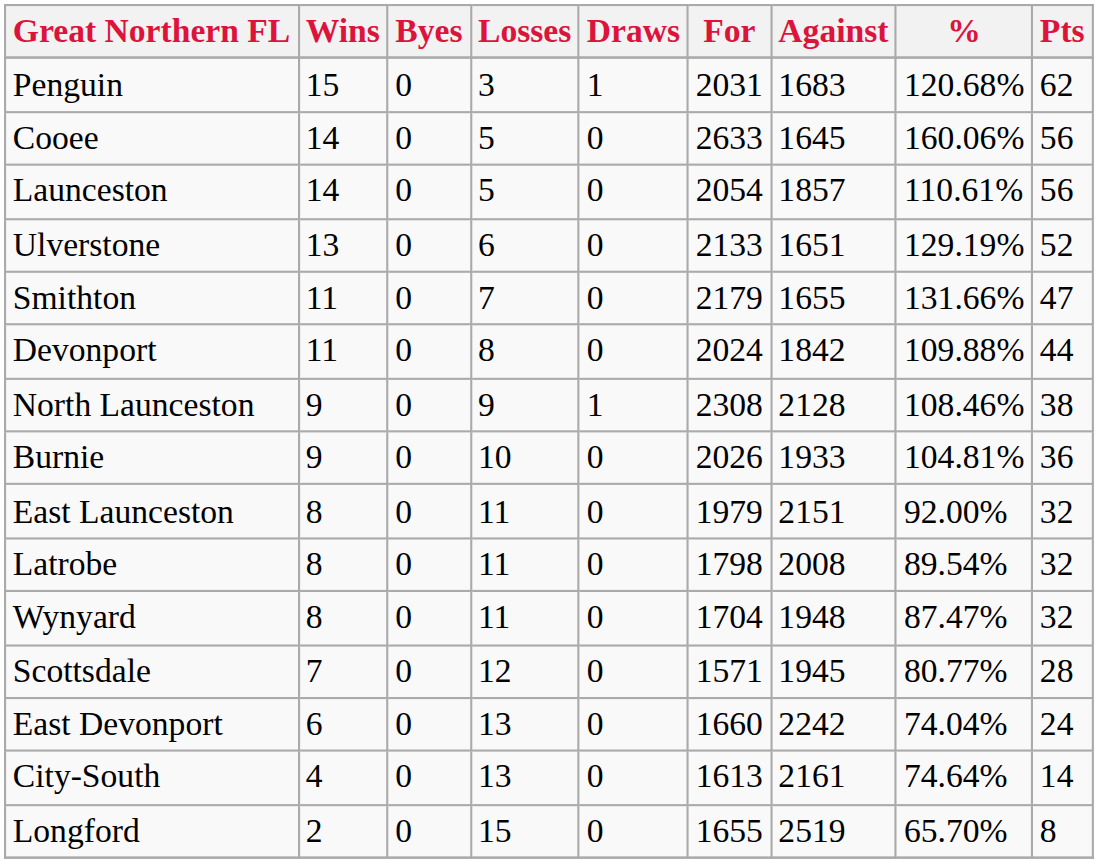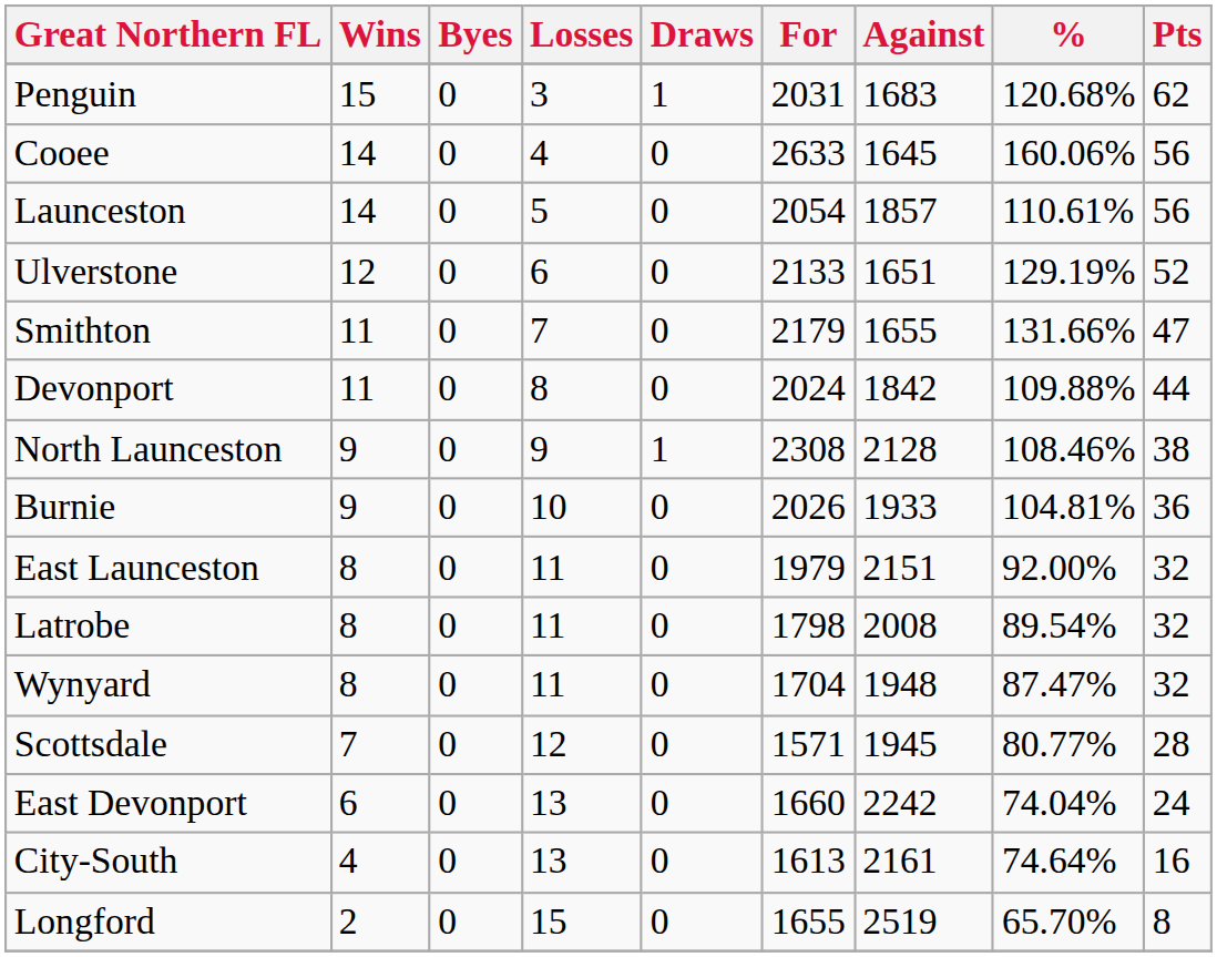 <table class="wikitable">
 <tr>
 <th style="color:crimson">Great Northern FL</th>
 <th style="color:crimson">Wins</th>
 <th style="color:crimson">Byes</th>
 <th style="color:crimson">Losses</th>
 <th style="color:crimson">Draws</th>
 <th style="color:crimson">For</th>
 <th style="color:crimson">Against</th>
 <th style="color:crimson">%</th>
 <th style="color:crimson">Pts</th>
 </tr>
 <tr>
 </tr>
 <tr>
 </tr>
 <tr>
 <td>Penguin</td>
 <td>15</td>
 <td>0</td>
 <td>3</td>
 <td>1</td>
 <td>2031</td>
 <td>1683</td>
 <td>120.68%</td>
 <td>62</td>
 </tr>
 <tr>
 <td>Cooee</td>
 <td>14</td>
 <td>0</td>
-<td>5</td>
+<td>4</td>
 <td>0</td>
 <td>2633</td>
 <td>1645</td>
 <td>160.06%</td>
 <td>56</td>
 </tr>
 <tr>
 <td>Launceston</td>
 <td>14</td>
 <td>0</td>
 <td>5</td>
 <td>0</td>
 <td>2054</td>
 <td>1857</td>
 <td>110.61%</td>
 <td>56</td>
 </tr>
 <tr>
 <td>Ulverstone</td>
-<td>13</td>
+<td>12</td>
 <td>0</td>
 <td>6</td>
 <td>0</td>
 <td>2133</td>
 <td>1651</td>
 <td>129.19%</td>
 <td>52</td>
 </tr>
 <tr>
 <td>Smithton</td>
 <td>11</td>
 <td>0</td>
 <td>7</td>
 <td>0</td>
 <td>2179</td>
 <td>1655</td>
 <td>131.66%</td>
 <td>47</td>
 </tr>
 <tr>
 <td>Devonport</td>
 <td>11</td>
 <td>0</td>
 <td>8</td>
 <td>0</td>
 <td>2024</td>
 <td>1842</td>
 <td>109.88%</td>
 <td>44</td>
 </tr>
 <tr>
 <td>North Launceston</td>
 <td>9</td>
 <td>0</td>
 <td>9</td>
 <td>1</td>
 <td>2308</td>
 <td>2128</td>
 <td>108.46%</td>
 <td>38</td>
 </tr>
 <tr>
 <td>Burnie</td>
 <td>9</td>
 <td>0</td>
 <td>10</td>
 <td>0</td>
 <td>2026</td>
 <td>1933</td>
 <td>104.81%</td>
 <td>36</td>
 </tr>
 <tr>
 <td>East Launceston</td>
 <td>8</td>
 <td>0</td>
 <td>11</td>
 <td>0</td>
 <td>1979</td>
 <td>2151</td>
 <td>92.00%</td>
 <td>32</td>
 </tr>
 <tr>
 <td>Latrobe</td>
 <td>8</td>
 <td>0</td>
 <td>11</td>
 <td>0</td>
 <td>1798</td>
 <td>2008</td>
 <td>89.54%</td>
 <td>32</td>
 </tr>
 <tr>
 <td>Wynyard</td>
 <td>8</td>
 <td>0</td>
 <td>11</td>
 <td>0</td>
 <td>1704</td>
 <td>1948</td>
 <td>87.47%</td>
 <td>32</td>
 </tr>
 <tr>
 <td>Scottsdale</td>
 <td>7</td>
 <td>0</td>
 <td>12</td>
 <td>0</td>
 <td>1571</td>
 <td>1945</td>
 <td>80.77%</td>
 <td>28</td>
 </tr>
 <tr>
 <td>East Devonport</td>
 <td>6</td>
 <td>0</td>
 <td>13</td>
 <td>0</td>
 <td>1660</td>
 <td>2242</td>
 <td>74.04%</td>
 <td>24</td>
 </tr>
 <tr>
 <td>City-South</td>
 <td>4</td>
 <td>0</td>
 <td>13</td>
 <td>0</td>
 <td>1613</td>
 <td>2161</td>
 <td>74.64%</td>
-<td>14</td>
+<td>16</td>
 </tr>
 <tr>
 <td>Longford</td>
 <td>2</td>
 <td>0</td>
 <td>15</td>
 <td>0</td>
 <td>1655</td>
 <td>2519</td>
 <td>65.70%</td>
 <td>8</td>
 </tr>
 <tr>
 </tr>
 </table>
